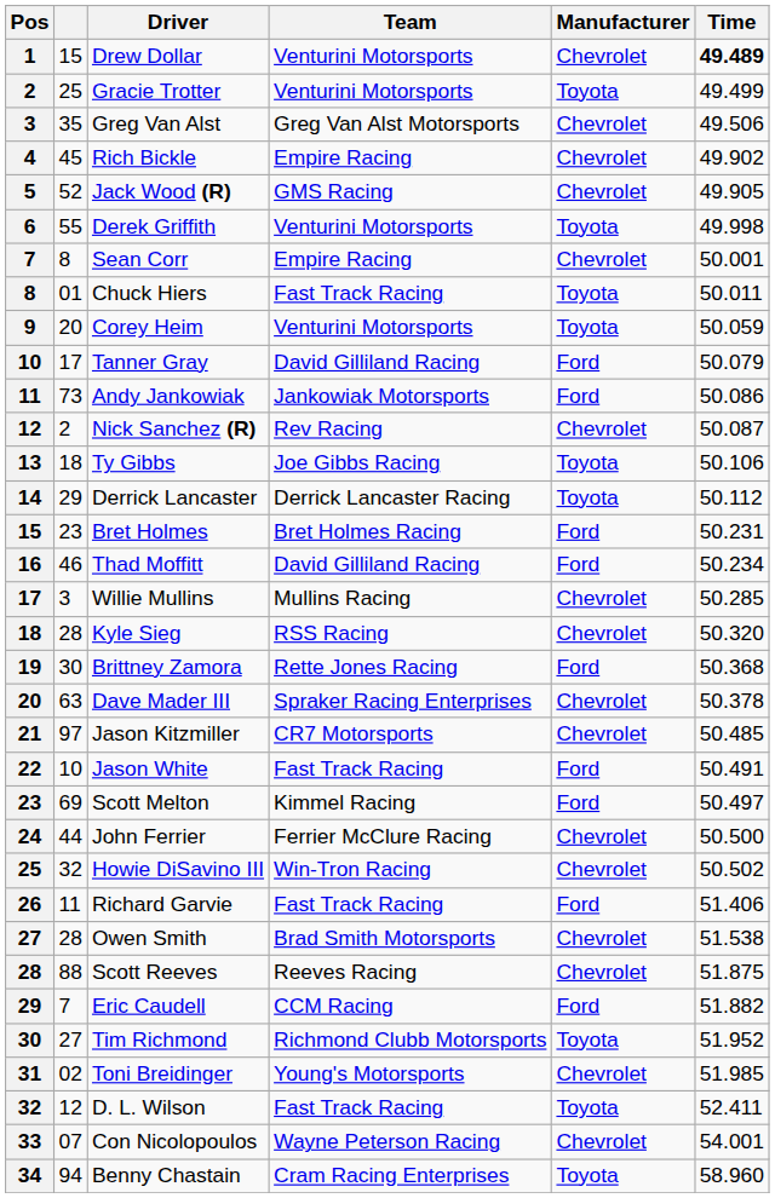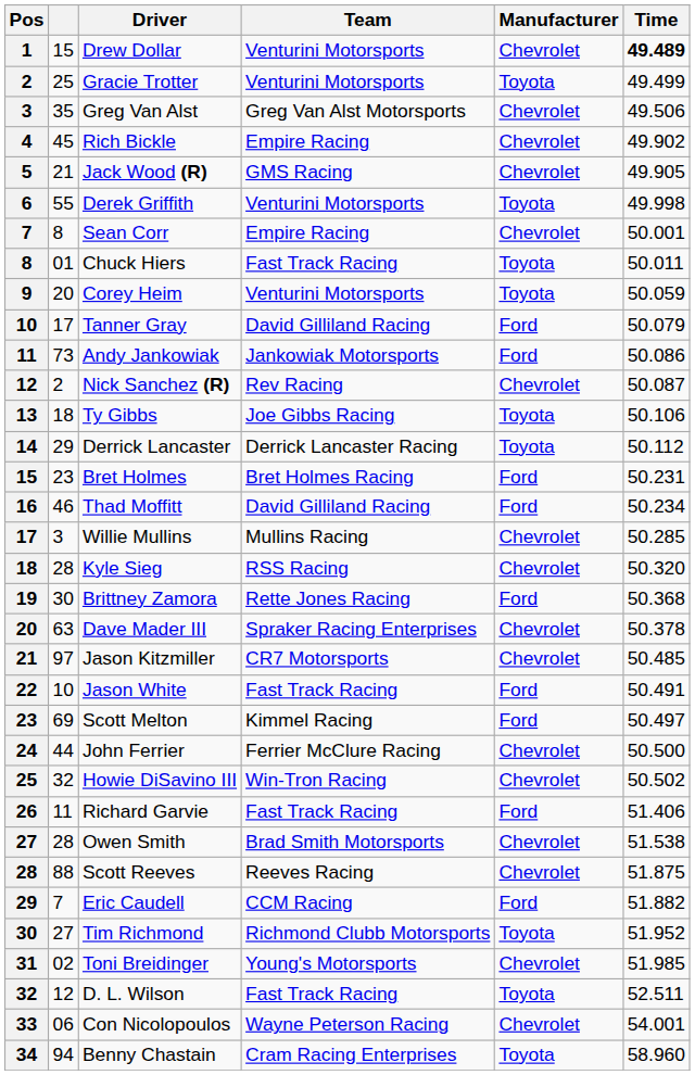 <table class="wikitable" style="font-size:98%">
 <tr>
 <th>Pos</th>
 <th></th>
 <th>Driver</th>
 <th>Team</th>
 <th>Manufacturer</th>
 <th>Time</th>
 </tr>
 <tr>
 <th>1</th>
 <td>15</td>
 <td><a href='#'>Drew Dollar</a></td>
 <td><a href='#'>Venturini Motorsports</a></td>
 <td><a href='#'>Chevrolet</a></td>
 <td><strong>49.489</strong></td>
 </tr>
 <tr>
 <th>2</th>
 <td>25</td>
 <td><a href='#'>Gracie Trotter</a></td>
 <td><a href='#'>Venturini Motorsports</a></td>
 <td><a href='#'>Toyota</a></td>
 <td>49.499</td>
 </tr>
 <tr>
 <th>3</th>
 <td>35</td>
 <td>Greg Van Alst</td>
 <td>Greg Van Alst Motorsports</td>
 <td><a href='#'>Chevrolet</a></td>
 <td>49.506</td>
 </tr>
 <tr>
 <th>4</th>
 <td>45</td>
 <td><a href='#'>Rich Bickle</a></td>
 <td><a href='#'>Empire Racing</a></td>
 <td><a href='#'>Chevrolet</a></td>
 <td>49.902</td>
 </tr>
 <tr>
 <th>5</th>
-<td>52</td>
+<td>21</td>
 <td><a href='#'>Jack Wood</a> <strong>(R)</strong></td>
 <td><a href='#'>GMS Racing</a></td>
 <td><a href='#'>Chevrolet</a></td>
 <td>49.905</td>
 </tr>
 <tr>
 <th>6</th>
 <td>55</td>
 <td><a href='#'>Derek Griffith</a></td>
 <td><a href='#'>Venturini Motorsports</a></td>
 <td><a href='#'>Toyota</a></td>
 <td>49.998</td>
 </tr>
 <tr>
 <th>7</th>
 <td>8</td>
 <td><a href='#'>Sean Corr</a></td>
 <td><a href='#'>Empire Racing</a></td>
 <td><a href='#'>Chevrolet</a></td>
 <td>50.001</td>
 </tr>
 <tr>
 <th>8</th>
 <td>01</td>
 <td>Chuck Hiers</td>
 <td><a href='#'>Fast Track Racing</a></td>
 <td><a href='#'>Toyota</a></td>
 <td>50.011</td>
 </tr>
 <tr>
 <th>9</th>
 <td>20</td>
 <td><a href='#'>Corey Heim</a></td>
 <td><a href='#'>Venturini Motorsports</a></td>
 <td><a href='#'>Toyota</a></td>
 <td>50.059</td>
 </tr>
 <tr>
 <th>10</th>
 <td>17</td>
 <td><a href='#'>Tanner Gray</a></td>
 <td><a href='#'>David Gilliland Racing</a></td>
 <td><a href='#'>Ford</a></td>
 <td>50.079</td>
 </tr>
 <tr>
 <th>11</th>
 <td>73</td>
 <td><a href='#'>Andy Jankowiak</a></td>
 <td><a href='#'>Jankowiak Motorsports</a></td>
 <td><a href='#'>Ford</a></td>
 <td>50.086</td>
 </tr>
 <tr>
 <th>12</th>
 <td>2</td>
 <td><a href='#'>Nick Sanchez</a> <strong>(R)</strong></td>
 <td><a href='#'>Rev Racing</a></td>
 <td><a href='#'>Chevrolet</a></td>
 <td>50.087</td>
 </tr>
 <tr>
 <th>13</th>
 <td>18</td>
 <td><a href='#'>Ty Gibbs</a></td>
 <td><a href='#'>Joe Gibbs Racing</a></td>
 <td><a href='#'>Toyota</a></td>
 <td>50.106</td>
 </tr>
 <tr>
 <th>14</th>
 <td>29</td>
 <td>Derrick Lancaster</td>
 <td>Derrick Lancaster Racing</td>
 <td><a href='#'>Toyota</a></td>
 <td>50.112</td>
 </tr>
 <tr>
 <th>15</th>
 <td>23</td>
 <td><a href='#'>Bret Holmes</a></td>
 <td><a href='#'>Bret Holmes Racing</a></td>
 <td><a href='#'>Ford</a></td>
 <td>50.231</td>
 </tr>
 <tr>
 <th>16</th>
 <td>46</td>
 <td><a href='#'>Thad Moffitt</a></td>
 <td><a href='#'>David Gilliland Racing</a></td>
 <td><a href='#'>Ford</a></td>
 <td>50.234</td>
 </tr>
 <tr>
 <th>17</th>
 <td>3</td>
 <td>Willie Mullins</td>
 <td>Mullins Racing</td>
 <td><a href='#'>Chevrolet</a></td>
 <td>50.285</td>
 </tr>
 <tr>
 <th>18</th>
 <td>28</td>
 <td><a href='#'>Kyle Sieg</a></td>
 <td><a href='#'>RSS Racing</a></td>
 <td><a href='#'>Chevrolet</a></td>
 <td>50.320</td>
 </tr>
 <tr>
 <th>19</th>
 <td>30</td>
 <td><a href='#'>Brittney Zamora</a></td>
 <td><a href='#'>Rette Jones Racing</a></td>
 <td><a href='#'>Ford</a></td>
 <td>50.368</td>
 </tr>
 <tr>
 <th>20</th>
 <td>63</td>
 <td><a href='#'>Dave Mader III</a></td>
 <td><a href='#'>Spraker Racing Enterprises</a></td>
 <td><a href='#'>Chevrolet</a></td>
 <td>50.378</td>
 </tr>
 <tr>
 <th>21</th>
 <td>97</td>
 <td>Jason Kitzmiller</td>
 <td><a href='#'>CR7 Motorsports</a></td>
 <td><a href='#'>Chevrolet</a></td>
 <td>50.485</td>
 </tr>
 <tr>
 <th>22</th>
 <td>10</td>
 <td><a href='#'>Jason White</a></td>
 <td><a href='#'>Fast Track Racing</a></td>
 <td><a href='#'>Ford</a></td>
 <td>50.491</td>
 </tr>
 <tr>
 <th>23</th>
 <td>69</td>
 <td>Scott Melton</td>
 <td>Kimmel Racing</td>
 <td><a href='#'>Ford</a></td>
 <td>50.497</td>
 </tr>
 <tr>
 <th>24</th>
 <td>44</td>
 <td>John Ferrier</td>
 <td>Ferrier McClure Racing</td>
 <td><a href='#'>Chevrolet</a></td>
 <td>50.500</td>
 </tr>
 <tr>
 <th>25</th>
 <td>32</td>
 <td><a href='#'>Howie DiSavino III</a></td>
 <td><a href='#'>Win-Tron Racing</a></td>
 <td><a href='#'>Chevrolet</a></td>
 <td>50.502</td>
 </tr>
 <tr>
 <th>26</th>
 <td>11</td>
 <td>Richard Garvie</td>
 <td><a href='#'>Fast Track Racing</a></td>
 <td><a href='#'>Ford</a></td>
 <td>51.406</td>
 </tr>
 <tr>
 <th>27</th>
 <td>28</td>
 <td>Owen Smith</td>
 <td><a href='#'>Brad Smith Motorsports</a></td>
 <td><a href='#'>Chevrolet</a></td>
 <td>51.538</td>
 </tr>
 <tr>
 <th>28</th>
 <td>88</td>
 <td>Scott Reeves</td>
 <td>Reeves Racing</td>
 <td><a href='#'>Chevrolet</a></td>
 <td>51.875</td>
 </tr>
 <tr>
 <th>29</th>
 <td>7</td>
 <td><a href='#'>Eric Caudell</a></td>
 <td><a href='#'>CCM Racing</a></td>
 <td><a href='#'>Ford</a></td>
 <td>51.882</td>
 </tr>
 <tr>
 <th>30</th>
 <td>27</td>
 <td><a href='#'>Tim Richmond</a></td>
 <td><a href='#'>Richmond Clubb Motorsports</a></td>
 <td><a href='#'>Toyota</a></td>
 <td>51.952</td>
 </tr>
 <tr>
 <th>31</th>
 <td>02</td>
 <td><a href='#'>Toni Breidinger</a></td>
 <td><a href='#'>Young's Motorsports</a></td>
 <td><a href='#'>Chevrolet</a></td>
 <td>51.985</td>
 </tr>
 <tr>
 <th>32</th>
 <td>12</td>
 <td>D. L. Wilson</td>
 <td><a href='#'>Fast Track Racing</a></td>
 <td><a href='#'>Toyota</a></td>
-<td>52.411</td>
+<td>52.511</td>
 </tr>
 <tr>
 <th>33</th>
-<td>07</td>
+<td>06</td>
 <td>Con Nicolopoulos</td>
 <td><a href='#'>Wayne Peterson Racing</a></td>
 <td><a href='#'>Chevrolet</a></td>
 <td>54.001</td>
 </tr>
 <tr>
 <th>34</th>
 <td>94</td>
 <td>Benny Chastain</td>
 <td><a href='#'>Cram Racing Enterprises</a></td>
 <td><a href='#'>Toyota</a></td>
 <td>58.960</td>
 </tr>
 </table>
